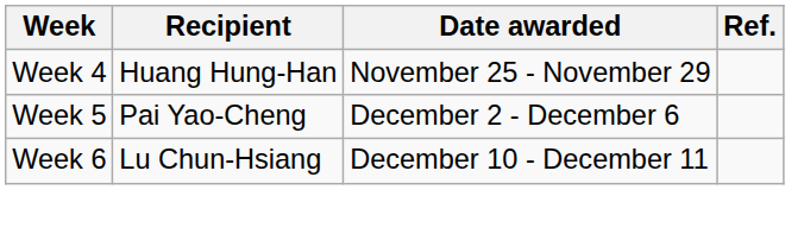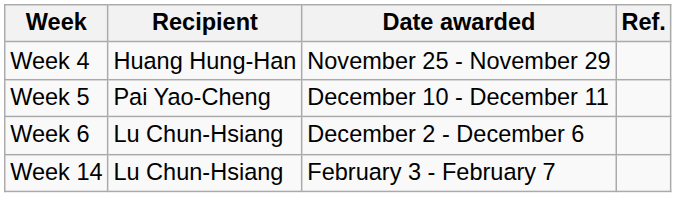 <table class="wikitable">
 <tr>
 <th>Week</th>
 <th>Recipient</th>
 <th>Date awarded</th>
 <th>Ref.</th>
 </tr>
 <tr>
 <td>Week 4</td>
 <td>Huang Hung-Han</td>
 <td>November 25 - November 29</td>
 <td></td>
 </tr>
 <tr>
 <td>Week 5</td>
 <td>Pai Yao-Cheng</td>
-<td>December 2 - December 6</td>
+<td>December 10 - December 11</td>
 <td></td>
 </tr>
 <tr>
 <td>Week 6</td>
 <td>Lu Chun-Hsiang</td>
-<td>December 10 - December 11</td>
+<td>December 2 - December 6</td>
+<td></td>
+</tr>
+<tr>
+<td>Week 14</td>
+<td>Lu Chun-Hsiang</td>
+<td>February 3 - February 7</td>
 <td></td>
 </tr>
 </table>
